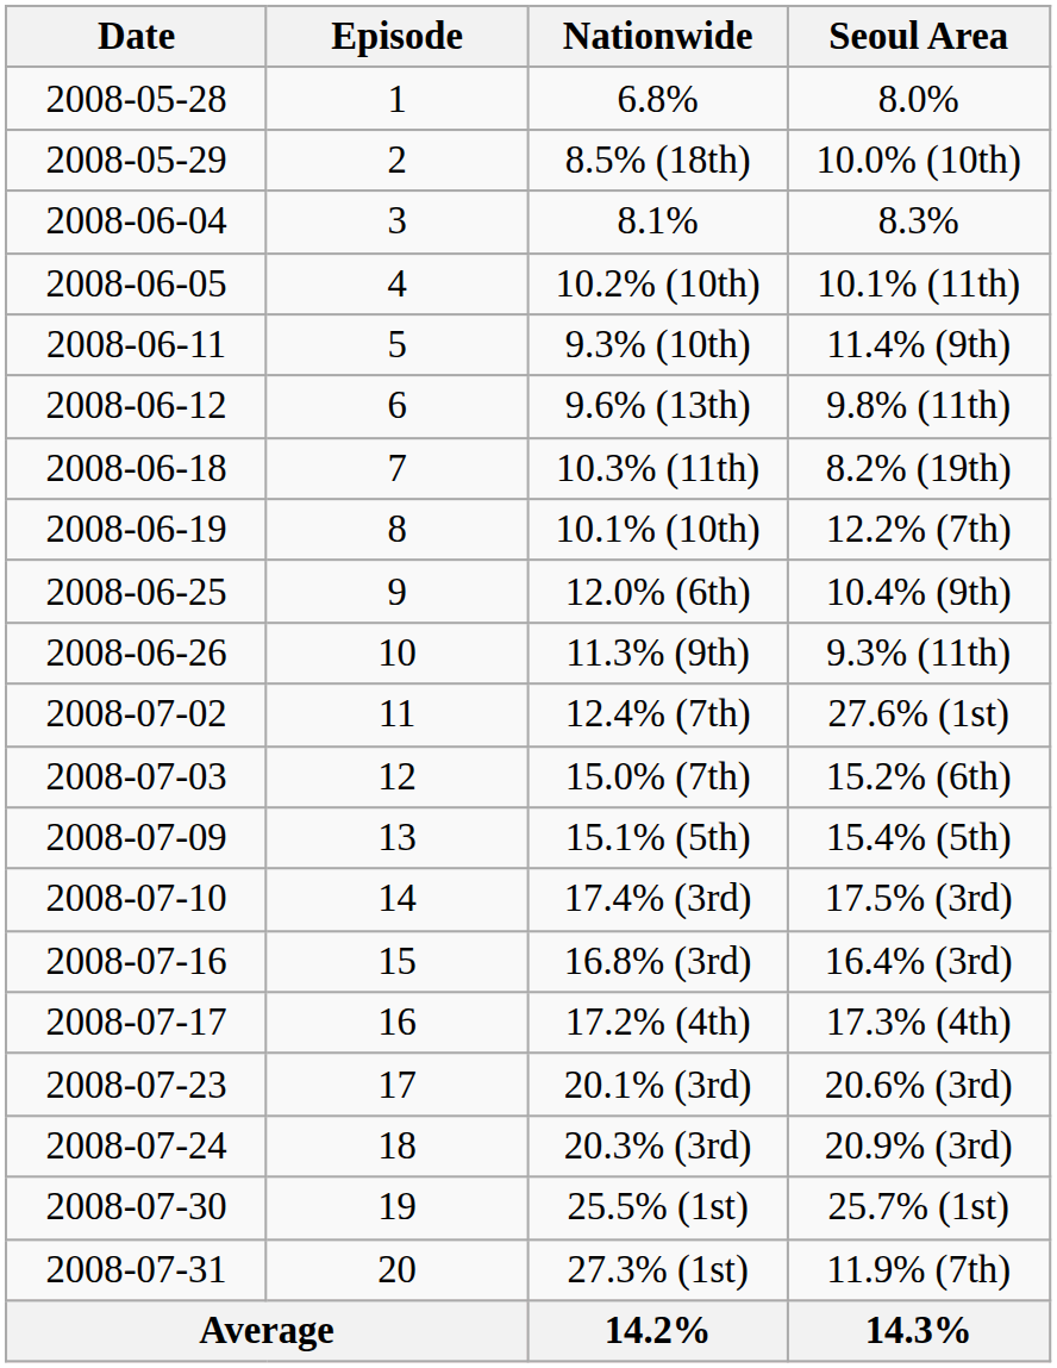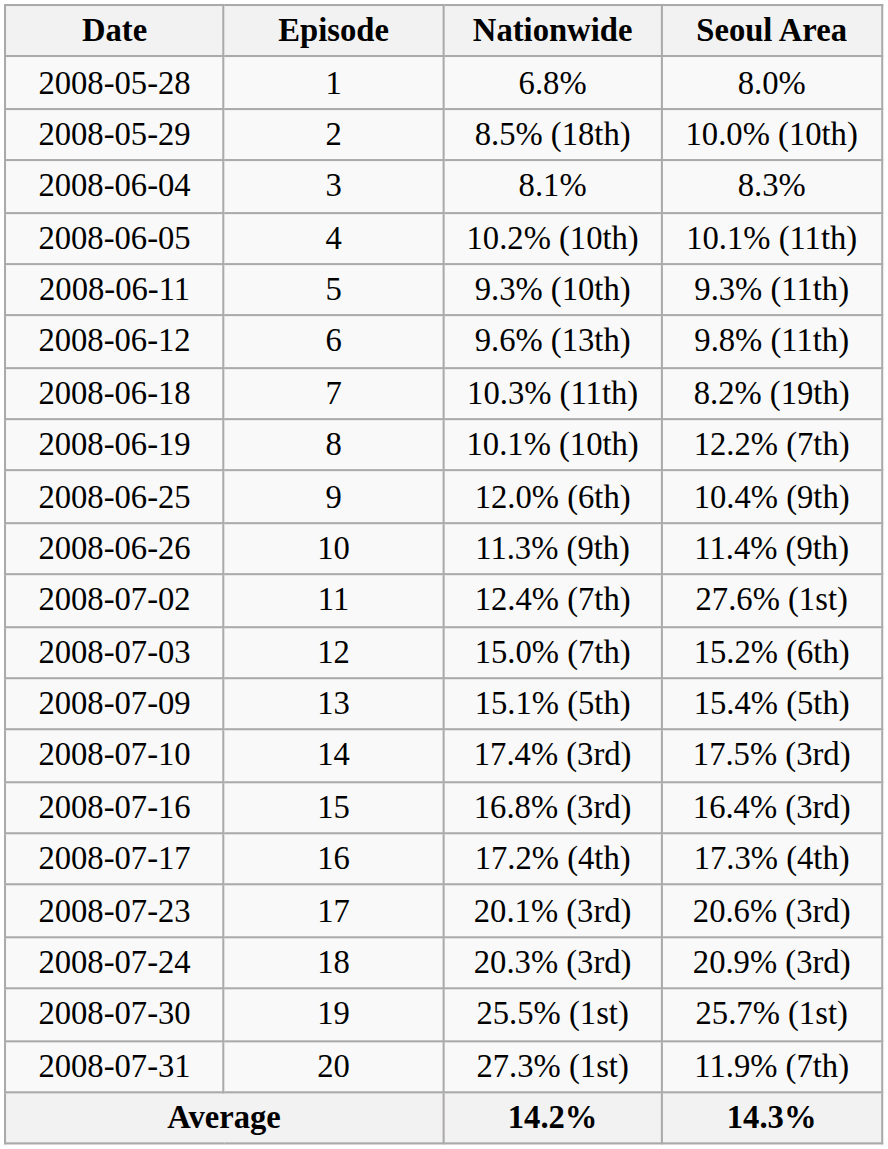 <table class="wikitable">
 <tr>
 <th width="100" bgcolor="#FFCCCC">Date</th>
 <th width="100" bgcolor="#FFCCCC">Episode</th>
 <th width="100" bgcolor="#FFCCCC">Nationwide</th>
 <th width="100" bgcolor="#FFCCCC">Seoul Area</th>
 </tr>
 <tr align=center>
 <td>2008-05-28</td>
 <td>1</td>
 <td>6.8%</td>
 <td>8.0%</td>
 </tr>
 <tr align=center>
 <td>2008-05-29</td>
 <td>2</td>
 <td>8.5% (18th)</td>
 <td>10.0% (10th)</td>
 </tr>
 <tr align=center>
 <td>2008-06-04</td>
 <td>3</td>
 <td>8.1%</td>
 <td>8.3%</td>
 </tr>
 <tr align=center>
 <td>2008-06-05</td>
 <td>4</td>
 <td>10.2% (10th)</td>
 <td>10.1% (11th)</td>
 </tr>
 <tr align=center>
 <td>2008-06-11</td>
 <td>5</td>
 <td>9.3% (10th)</td>
-<td>11.4% (9th)</td>
+<td>9.3% (11th)</td>
 </tr>
 <tr align=center>
 <td>2008-06-12</td>
 <td>6</td>
 <td>9.6% (13th)</td>
 <td>9.8% (11th)</td>
 </tr>
 <tr align=center>
 <td>2008-06-18</td>
 <td>7</td>
 <td>10.3% (11th)</td>
 <td>8.2% (19th)</td>
 </tr>
 <tr align=center>
 <td>2008-06-19</td>
 <td>8</td>
 <td>10.1% (10th)</td>
 <td>12.2% (7th)</td>
 </tr>
 <tr align=center>
 <td>2008-06-25</td>
 <td>9</td>
 <td>12.0% (6th)</td>
 <td>10.4% (9th)</td>
 </tr>
 <tr align=center>
 <td>2008-06-26</td>
 <td>10</td>
 <td>11.3% (9th)</td>
-<td>9.3% (11th)</td>
+<td>11.4% (9th)</td>
 </tr>
 <tr align=center>
 <td>2008-07-02</td>
 <td>11</td>
 <td>12.4% (7th)</td>
 <td>27.6% (1st)</td>
 </tr>
 <tr align=center>
 <td>2008-07-03</td>
 <td>12</td>
 <td>15.0% (7th)</td>
 <td>15.2% (6th)</td>
 </tr>
 <tr align=center>
 <td>2008-07-09</td>
 <td>13</td>
 <td>15.1% (5th)</td>
 <td>15.4% (5th)</td>
 </tr>
 <tr align=center>
 <td>2008-07-10</td>
 <td>14</td>
 <td>17.4% (3rd)</td>
 <td>17.5% (3rd)</td>
 </tr>
 <tr align=center>
 <td>2008-07-16</td>
 <td>15</td>
 <td>16.8% (3rd)</td>
 <td>16.4% (3rd)</td>
 </tr>
 <tr align=center>
 <td>2008-07-17</td>
 <td>16</td>
 <td>17.2% (4th)</td>
 <td>17.3% (4th)</td>
 </tr>
 <tr align=center>
 <td>2008-07-23</td>
 <td>17</td>
 <td>20.1% (3rd)</td>
 <td>20.6% (3rd)</td>
 </tr>
 <tr align=center>
 <td>2008-07-24</td>
 <td>18</td>
 <td>20.3% (3rd)</td>
 <td>20.9% (3rd)</td>
 </tr>
 <tr align=center>
 <td>2008-07-30</td>
 <td>19</td>
 <td>25.5% (1st)</td>
 <td>25.7% (1st)</td>
 </tr>
 <tr align=center>
 <td>2008-07-31</td>
 <td>20</td>
 <td>27.3% (1st)</td>
 <td>11.9% (7th)</td>
 </tr>
 <tr align="center" style="background:#FFCCCC;">
 <th colspan=2>Average</th>
 <th>14.2%</th>
 <th>14.3%</th>
 </tr>
 </table>
